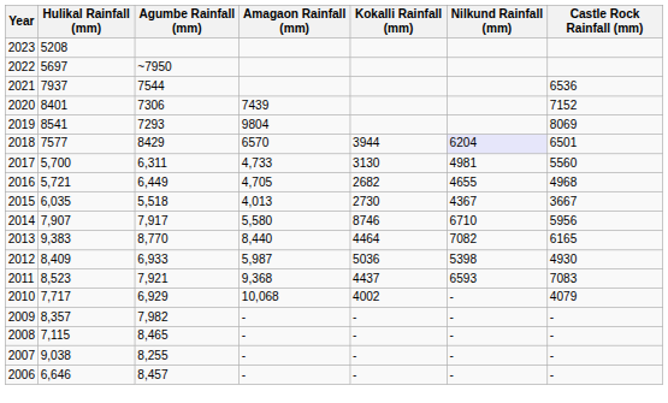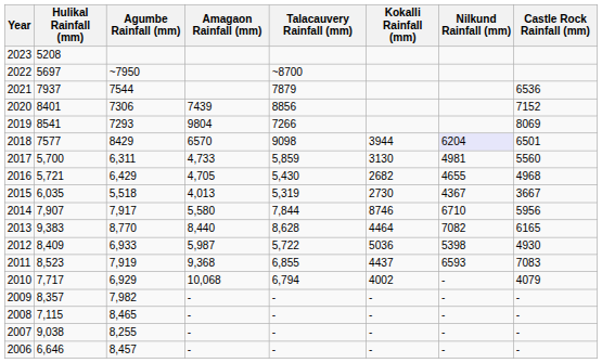 <table class="wikitable">
 <tr>
 <th>Year</th>
 <th>Hulikal Rainfall (mm)</th>
 <th>Agumbe Rainfall (mm)</th>
 <th>Amagaon Rainfall (mm)</th>
+<th>Talacauvery Rainfall (mm) </th>
 <th>Kokalli Rainfall (mm)</th>
 <th>Nilkund Rainfall (mm)</th>
 <th>Castle Rock Rainfall (mm)</th>
 </tr>
 <tr>
 <td>2023</td>
 <td>5208</td>
 <td></td>
 <td></td>
 <td></td>
 <td></td>
 <td></td>
+<td></td>
 </tr>
 <tr>
 <td>2022</td>
 <td>5697</td>
 <td>~7950</td>
 <td></td>
+<td>~8700</td>
 <td></td>
 <td></td>
 <td></td>
 </tr>
 <tr>
 <td>2021</td>
 <td>7937</td>
 <td>7544</td>
 <td></td>
+<td>7879</td>
 <td></td>
 <td></td>
 <td>6536</td>
 </tr>
 <tr>
 <td>2020</td>
 <td>8401</td>
 <td>7306</td>
 <td>7439</td>
+<td>8856</td>
 <td></td>
 <td></td>
 <td>7152</td>
 </tr>
 <tr>
 <td>2019</td>
 <td>8541</td>
 <td>7293</td>
 <td>9804</td>
+<td>7266</td>
 <td></td>
 <td></td>
 <td>8069</td>
 </tr>
 <tr>
 <td>2018</td>
 <td>7577</td>
 <td>8429</td>
 <td>6570</td>
+<td>9098</td>
 <td>3944</td>
 <td style="background: lavender;">6204</td>
 <td>6501</td>
 </tr>
 <tr>
 <td>2017</td>
 <td>5,700</td>
 <td>6,311</td>
 <td>4,733</td>
+<td>5,859</td>
 <td>3130</td>
 <td>4981</td>
 <td>5560</td>
 </tr>
 <tr>
 <td>2016</td>
 <td>5,721</td>
-<td>6,449</td>
+<td>6,429</td>
 <td>4,705</td>
+<td>5,430</td>
 <td>2682</td>
 <td>4655</td>
 <td>4968</td>
 </tr>
 <tr>
 <td>2015</td>
 <td>6,035</td>
 <td>5,518</td>
 <td>4,013</td>
+<td>5,319</td>
 <td>2730</td>
 <td>4367</td>
 <td>3667</td>
 </tr>
 <tr>
 <td>2014</td>
 <td>7,907</td>
 <td>7,917</td>
 <td>5,580</td>
+<td>7,844</td>
 <td>8746</td>
 <td>6710</td>
 <td>5956</td>
 </tr>
 <tr>
 <td>2013</td>
 <td>9,383</td>
 <td>8,770</td>
 <td>8,440</td>
+<td>8,628</td>
 <td>4464</td>
 <td>7082</td>
 <td>6165</td>
 </tr>
 <tr>
 <td>2012</td>
 <td>8,409</td>
 <td>6,933</td>
 <td>5,987</td>
+<td>5,722</td>
 <td>5036</td>
 <td>5398</td>
 <td>4930</td>
 </tr>
 <tr>
 <td>2011</td>
 <td>8,523</td>
-<td>7,921</td>
+<td>7,919</td>
 <td>9,368</td>
+<td>6,855</td>
 <td>4437</td>
 <td>6593</td>
 <td>7083</td>
 </tr>
 <tr>
 <td>2010</td>
 <td>7,717</td>
 <td>6,929</td>
 <td>10,068</td>
+<td>6,794</td>
 <td>4002</td>
 <td>-</td>
 <td>4079</td>
 </tr>
 <tr>
 <td>2009</td>
 <td>8,357</td>
 <td>7,982</td>
+<td>-</td>
 <td>-</td>
 <td>-</td>
 <td>-</td>
 <td>-</td>
 </tr>
 <tr>
 <td>2008</td>
 <td>7,115</td>
 <td>8,465</td>
 <td>-</td>
 <td>-</td>
 <td>-</td>
 <td>-</td>
+<td>-</td>
 </tr>
 <tr>
 <td>2007</td>
 <td>9,038</td>
 <td>8,255</td>
+<td>-</td>
 <td>-</td>
 <td>-</td>
 <td>-</td>
 <td>-</td>
 </tr>
 <tr>
 <td>2006</td>
 <td>6,646</td>
 <td>8,457</td>
 <td>-</td>
 <td>-</td>
 <td>-</td>
 <td>-</td>
+<td>-</td>
 </tr>
 </table>
